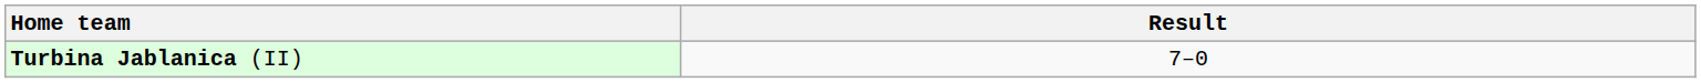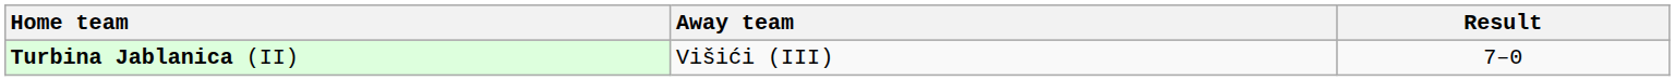 <table class="wikitable" style="width:50%">
 <tr>
 <th style="width:40%; text-align:left">Home team</th>
+<th style="width:40%; text-align:left">Away team</th>
 <th>Result</th>
 </tr>
 <tr>
 <td bgcolor="#ddffdd"><strong>Turbina Jablanica</strong> (II)</td>
+<td>Višići (III)</td>
 <td style="text-align:center">7–0</td>
 </tr>
 </table>
